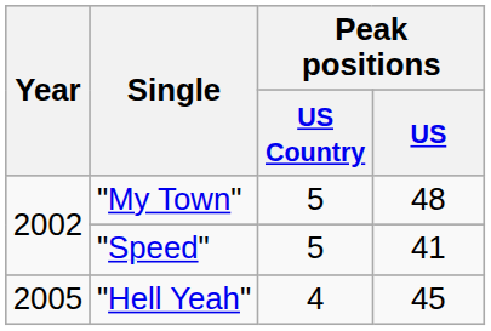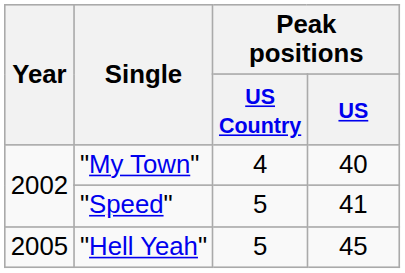 <table class="wikitable">
 <tr>
 <th rowspan="2">Year</th>
 <th rowspan="2">Single</th>
 <th colspan="2">Peak positions</th>
 </tr>
 <tr>
 <th width="50"><small><a href='#'>US Country</a></small></th>
 <th width="50"><small><a href='#'>US</a></small></th>
 </tr>
 <tr>
 <td rowspan="2">2002</td>
 <td>"<a href='#'>My Town</a>"</td>
-<td align="center">5</td>
-<td align="center">48</td>
+<td align="center">4</td>
+<td align="center">40</td>
 </tr>
 <tr>
 <td>"<a href='#'>Speed</a>"</td>
 <td align="center">5</td>
 <td align="center">41</td>
 </tr>
 <tr>
 <td>2005</td>
 <td>"<a href='#'>Hell Yeah</a>"</td>
-<td align="center">4</td>
+<td align="center">5</td>
 <td align="center">45</td>
 </tr>
 </table>
